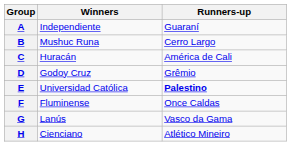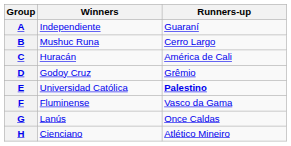 <table class="wikitable">
 <tr>
 <th>Group</th>
 <th width=200>Winners</th>
 <th width=200>Runners-up</th>
 </tr>
 <tr>
 <th><a href='#'>A</a></th>
 <td> <a href='#'>Independiente</a></td>
 <td> <a href='#'>Guaraní</a></td>
 </tr>
 <tr>
 <th><a href='#'>B</a></th>
 <td> <a href='#'>Mushuc Runa</a></td>
 <td> <a href='#'>Cerro Largo</a></td>
 </tr>
 <tr>
 <th><a href='#'>C</a></th>
 <td> <a href='#'>Huracán</a></td>
 <td> <a href='#'>América de Cali</a></td>
 </tr>
 <tr>
 <th><a href='#'>D</a></th>
 <td> <a href='#'>Godoy Cruz</a></td>
 <td> <a href='#'>Grêmio</a></td>
 </tr>
 <tr>
 <th><a href='#'>E</a></th>
 <td> <a href='#'>Universidad Católica</a></td>
 <td><strong> <a href='#'>Palestino</a></strong></td>
 </tr>
 <tr>
 <th><a href='#'>F</a></th>
 <td> <a href='#'>Fluminense</a></td>
-<td> <a href='#'>Once Caldas</a></td>
+<td> <a href='#'>Vasco da Gama</a></td>
 </tr>
 <tr>
 <th><a href='#'>G</a></th>
 <td> <a href='#'>Lanús</a></td>
-<td> <a href='#'>Vasco da Gama</a></td>
+<td> <a href='#'>Once Caldas</a></td>
 </tr>
 <tr>
 <th><a href='#'>H</a></th>
 <td> <a href='#'>Cienciano</a></td>
 <td> <a href='#'>Atlético Mineiro</a></td>
 </tr>
 </table>
